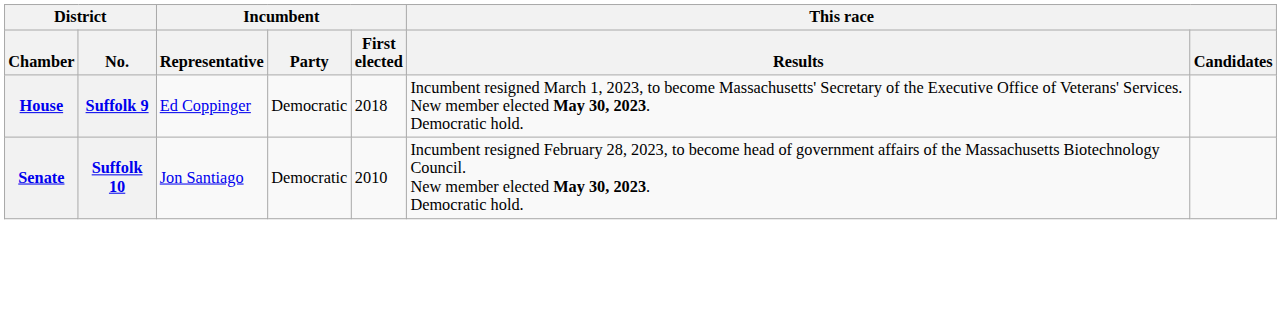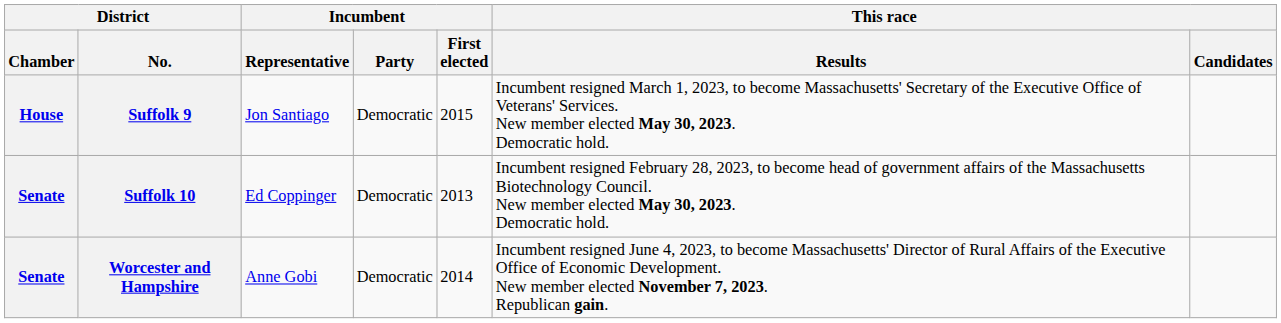 <table class="wikitable sortable">
 <tr valign=bottom>
 <th colspan="2">District</th>
 <th colspan="3">Incumbent</th>
 <th colspan="2">This race</th>
 </tr>
 <tr valign=bottom>
 <th>Chamber</th>
 <th>No.</th>
 <th>Representative</th>
 <th>Party</th>
 <th>First<br>elected</th>
 <th>Results</th>
 <th>Candidates</th>
 </tr>
 <tr>
 <th><a href='#'>House</a></th>
 <th><a href='#'>Suffolk 9</a></th>
-<td><a href='#'>Ed Coppinger</a></td>
+<td><a href='#'>Jon Santiago</a></td>
 <td>Democratic</td>
-<td>2018</td>
+<td>2015</td>
 <td>Incumbent resigned March 1, 2023, to become Massachusetts' Secretary of the Executive Office of Veterans' Services.<br>New member elected <strong>May 30, 2023</strong>.<br>Democratic hold.</td>
 <td nowrap></td>
 </tr>
 <tr>
 <th><a href='#'>Senate</a></th>
 <th><a href='#'>Suffolk 10</a></th>
-<td><a href='#'>Jon Santiago</a></td>
+<td><a href='#'>Ed Coppinger</a></td>
 <td>Democratic</td>
-<td>2010</td>
+<td>2013</td>
 <td>Incumbent resigned February 28, 2023, to become head of government affairs of the Massachusetts Biotechnology Council.<br>New member elected <strong>May 30, 2023</strong>.<br>Democratic hold.</td>
 <td nowrap></td>
 </tr>
+<tr>
+<th><a href='#'>Senate</a></th>
+<th><a href='#'>Worcester and Hampshire</a></th>
+<td><a href='#'>Anne Gobi</a></td>
+<td>Democratic</td>
+<td>2014</td>
+<td>Incumbent resigned June 4, 2023, to become Massachusetts' Director of Rural Affairs of the Executive Office of Economic Development.<br>New member elected <strong>November 7, 2023</strong>.<br>Republican <strong>gain</strong>.</td>
+<td nowrap></td>
+</tr>
 </table>
